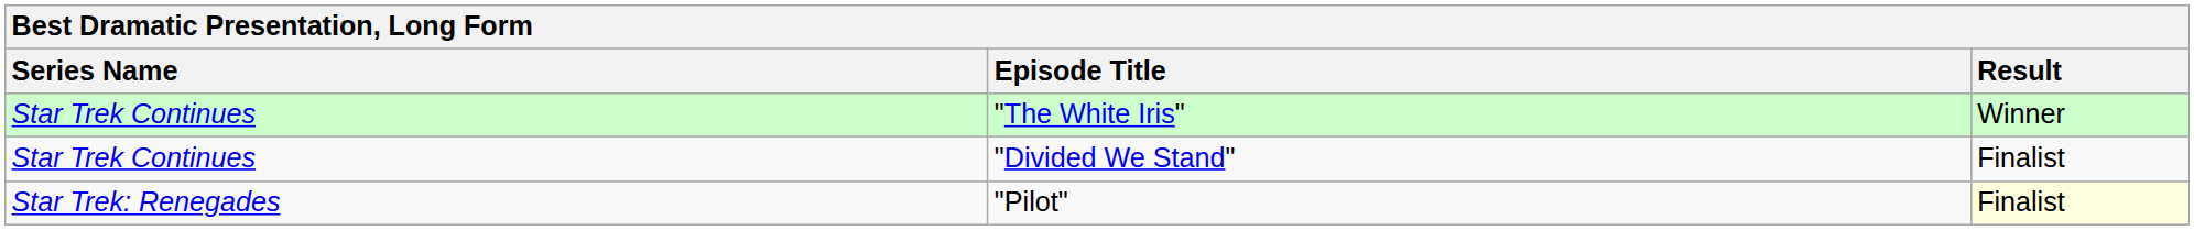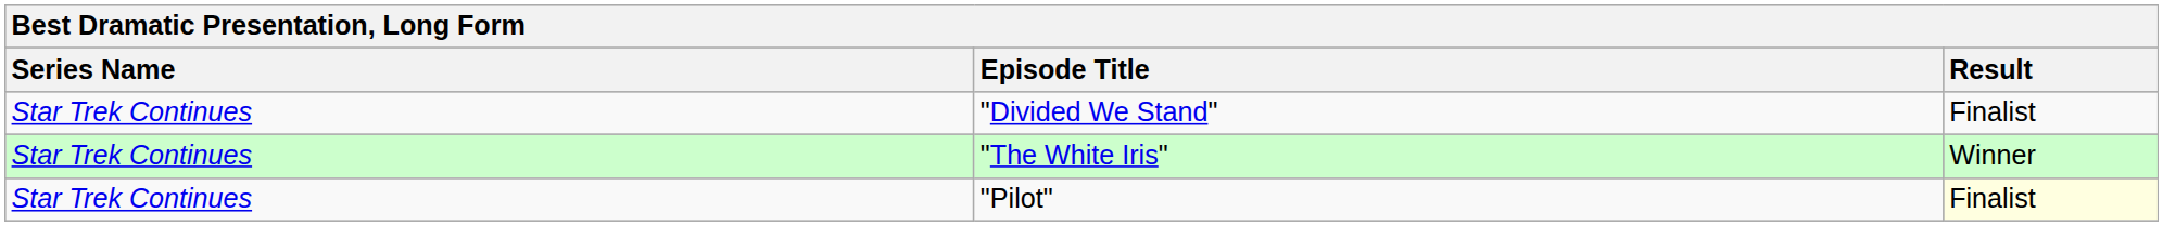 <table class="wikitable" width=100%>
 <tr>
 <th colspan="3" ! style="text-align:left;">Best Dramatic Presentation, Long Form</th>
 </tr>
 <tr>
 <th style="text-align:left; width: 45%;"><strong>Series Name</strong></th>
 <th style="text-align:left; width: 45%;"><strong>Episode Title</strong></th>
 <th style="text-align:left; width: 10%;"><strong>Result</strong></th>
 </tr>
+<tr>
+<td><em><a href='#'>Star Trek Continues</a></em></td>
+<td>"<a href='#'>Divided We Stand</a>"</td>
+<td>Finalist</td>
+</tr>
 <tr style="background-color:#ccffcc;">
 <td><em><a href='#'>Star Trek Continues</a></em></td>
 <td>"<a href='#'>The White Iris</a>"</td>
 <td>Winner</td>
 </tr>
 <tr>
 <td><em><a href='#'>Star Trek Continues</a></em></td>
-<td>"<a href='#'>Divided We Stand</a>"</td>
-<td>Finalist</td>
-</tr>
-<tr>
-<td><em><a href='#'>Star Trek: Renegades</a></em></td>
 <td>"Pilot"</td>
 <td style="background: lightyellow;">Finalist</td>
 </tr>
 </table>
